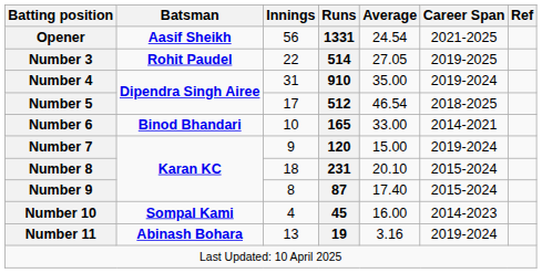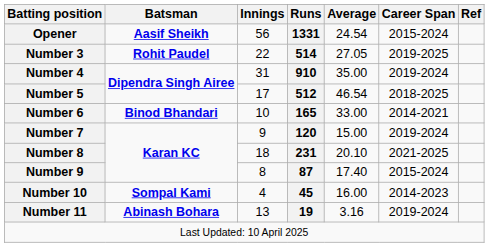 <table class="wikitable sortable" style="text-align:center;">
 <tr>
 <th scope="col">Batting position</th>
 <th scope="col">Batsman</th>
 <th scope="col">Innings</th>
 <th scope="col">Runs</th>
 <th scope="col">Average</th>
 <th scope="col">Career Span</th>
 <th scope="col">Ref</th>
 </tr>
 <tr>
 <th>Opener</th>
 <td><strong><a href='#'>Aasif Sheikh</a></strong></td>
 <td>56</td>
 <th><strong>1331</strong></th>
 <td>24.54</td>
-<td>2021-2025</td>
+<td>2015-2024</td>
 <td></td>
 </tr>
 <tr>
 <th>Number 3</th>
 <td><strong><a href='#'>Rohit Paudel</a></strong></td>
 <td>22</td>
 <th>514</th>
 <td>27.05</td>
 <td>2019-2025</td>
 <td></td>
 </tr>
 <tr>
 <th scope="row" style="text-align:center;">Number 4</th>
 <td rowspan=2><strong><a href='#'>Dipendra Singh Airee</a></strong></td>
 <td>31</td>
 <th>910</th>
 <td>35.00</td>
 <td>2019-2024</td>
 <td></td>
 </tr>
 <tr>
 <th scope="row" style="text-align:center;">Number 5</th>
 <td>17</td>
 <th>512</th>
 <td>46.54</td>
 <td>2018-2025</td>
 <td></td>
 </tr>
 <tr>
 <th scope="row" style="text-align:center;">Number 6</th>
 <td><strong><a href='#'>Binod Bhandari</a></strong></td>
 <td>10</td>
 <th>165</th>
 <td>33.00</td>
 <td>2014-2021</td>
 <td></td>
 </tr>
 <tr>
 <th scope="row" style="text-align:center;">Number 7</th>
 <td rowspan=3><strong><a href='#'>Karan KC</a></strong></td>
 <td>9</td>
 <th>120</th>
 <td>15.00</td>
 <td>2019-2024</td>
 <td></td>
 </tr>
 <tr>
 <th scope="row" style="text-align:center;">Number 8</th>
 <td>18</td>
 <th>231</th>
 <td>20.10</td>
-<td>2015-2024</td>
+<td>2021-2025</td>
 <td></td>
 </tr>
 <tr>
 <th scope="row" style="text-align:center;">Number 9</th>
 <td>8</td>
 <th>87</th>
 <td>17.40</td>
 <td>2015-2024</td>
 <td></td>
 </tr>
 <tr>
 <th scope="row" style="text-align:center;">Number 10</th>
 <td><strong><a href='#'>Sompal Kami</a></strong></td>
 <td>4</td>
 <th>45</th>
 <td>16.00</td>
 <td>2014-2023</td>
 <td></td>
 </tr>
 <tr>
 <th scope="row" style="text-align:center;">Number 11</th>
 <td><strong><a href='#'>Abinash Bohara</a></strong></td>
 <td>13</td>
 <th>19</th>
 <td>3.16</td>
 <td>2019-2024</td>
 <td></td>
 </tr>
 <tr>
 <td colspan="7"><small>Last Updated: 10 April 2025</small></td>
 </tr>
 </table>
